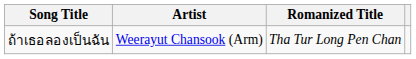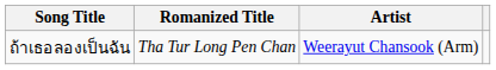 <table class="wikitable">
 <tr>
 <th>Song Title</th>
+<th>Romanized Title</th>
 <th>Artist</th>
-<th>Romanized Title</th>
 <th></th>
 </tr>
 <tr>
 <td>ถ้าเธอลองเป็นฉัน</td>
+<td><em>Tha Tur Long Pen Chan</em></td>
 <td><a href='#'>Weerayut Chansook</a> (Arm)</td>
-<td><em>Tha Tur Long Pen Chan</em></td>
 <td style="text-align: center;"></td>
 </tr>
 </table>
